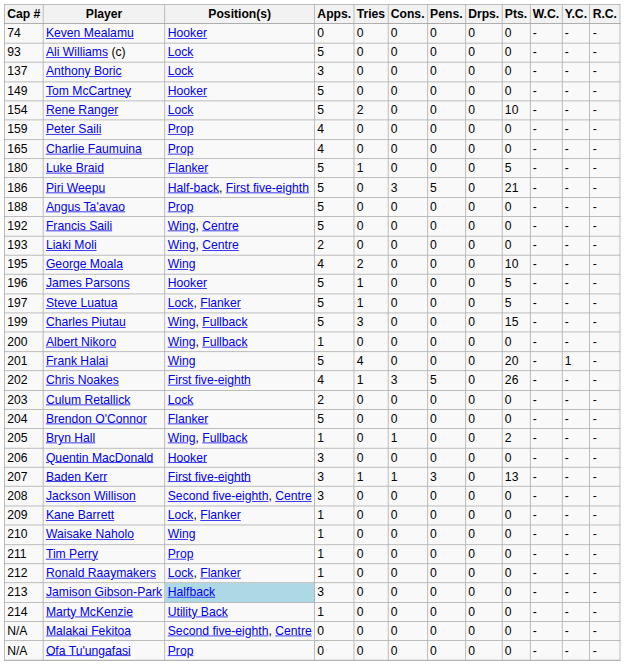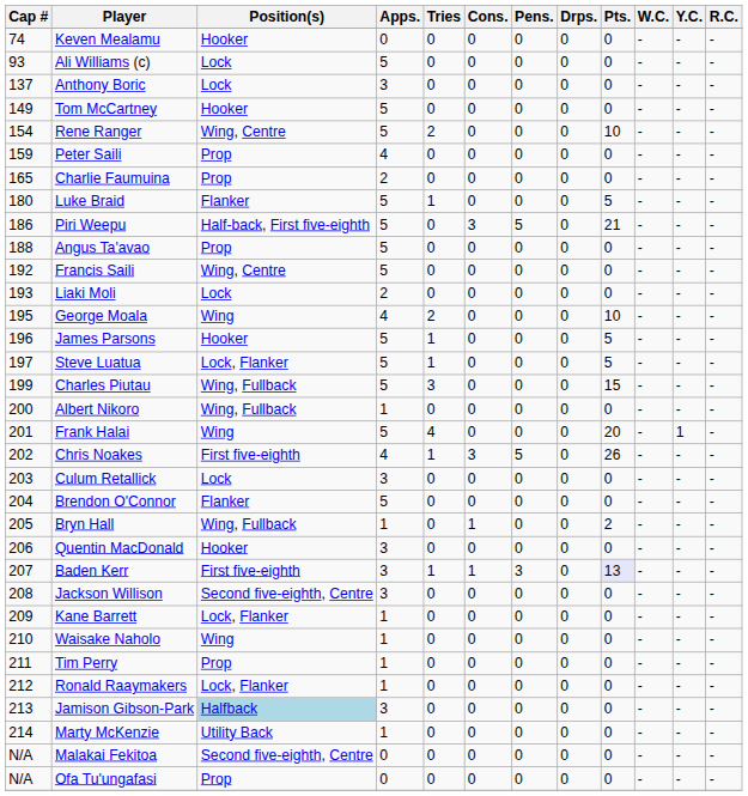 <table class="wikitable sortable collapsible">
 <tr>
 <th scope="col">Cap #</th>
 <th scope="col">Player</th>
 <th scope="col">Position(s)</th>
 <th scope="col">Apps.</th>
 <th scope="col">Tries</th>
 <th scope="col">Cons.</th>
 <th scope="col">Pens.</th>
 <th scope="col">Drps.</th>
 <th scope="col">Pts.</th>
 <th scope="col">W.C.</th>
 <th scope="col">Y.C.</th>
 <th scope="col">R.C.</th>
 </tr>
 <tr>
 </tr>
 <tr>
 <td>74</td>
 <td> <a href='#'>Keven Mealamu</a></td>
 <td><a href='#'>Hooker</a></td>
 <td>0</td>
 <td>0</td>
 <td>0</td>
 <td>0</td>
 <td>0</td>
 <td>0</td>
 <td>-</td>
 <td>-</td>
 <td>-</td>
 </tr>
 <tr>
 <td>93</td>
 <td> <a href='#'>Ali Williams</a> (c)</td>
 <td><a href='#'>Lock</a></td>
 <td>5</td>
 <td>0</td>
 <td>0</td>
 <td>0</td>
 <td>0</td>
 <td>0</td>
 <td>-</td>
 <td>-</td>
 <td>-</td>
 </tr>
 <tr>
 <td>137</td>
 <td> <a href='#'>Anthony Boric</a></td>
 <td><a href='#'>Lock</a></td>
 <td>3</td>
 <td>0</td>
 <td>0</td>
 <td>0</td>
 <td>0</td>
 <td>0</td>
 <td>-</td>
 <td>-</td>
 <td>-</td>
 </tr>
 <tr>
 <td>149</td>
 <td> <a href='#'>Tom McCartney</a></td>
 <td><a href='#'>Hooker</a></td>
 <td>5</td>
 <td>0</td>
 <td>0</td>
 <td>0</td>
 <td>0</td>
 <td>0</td>
 <td>-</td>
 <td>-</td>
 <td>-</td>
 </tr>
 <tr>
 <td>154</td>
 <td> <a href='#'>Rene Ranger</a></td>
-<td><a href='#'>Lock</a></td>
+<td><a href='#'>Wing</a>, <a href='#'>Centre</a></td>
 <td>5</td>
 <td>2</td>
 <td>0</td>
 <td>0</td>
 <td>0</td>
 <td>10</td>
 <td>-</td>
 <td>-</td>
 <td>-</td>
 </tr>
 <tr>
 <td>159</td>
 <td> <a href='#'>Peter Saili</a></td>
 <td><a href='#'>Prop</a></td>
 <td>4</td>
 <td>0</td>
 <td>0</td>
 <td>0</td>
 <td>0</td>
 <td>0</td>
 <td>-</td>
 <td>-</td>
 <td>-</td>
 </tr>
 <tr>
 <td>165</td>
 <td> <a href='#'>Charlie Faumuina</a></td>
 <td><a href='#'>Prop</a></td>
-<td>4</td>
+<td>2</td>
 <td>0</td>
 <td>0</td>
 <td>0</td>
 <td>0</td>
 <td>0</td>
 <td>-</td>
 <td>-</td>
 <td>-</td>
 </tr>
 <tr>
 <td>180</td>
 <td> <a href='#'>Luke Braid</a></td>
 <td><a href='#'>Flanker</a></td>
 <td>5</td>
 <td>1</td>
 <td>0</td>
 <td>0</td>
 <td>0</td>
 <td>5</td>
 <td>-</td>
 <td>-</td>
 <td>-</td>
 </tr>
 <tr>
 <td>186</td>
 <td> <a href='#'>Piri Weepu</a></td>
 <td><a href='#'>Half-back</a>, <a href='#'>First five-eighth</a></td>
 <td>5</td>
 <td>0</td>
 <td>3</td>
 <td>5</td>
 <td>0</td>
 <td>21</td>
 <td>-</td>
 <td>-</td>
 <td>-</td>
 </tr>
 <tr>
 <td>188</td>
 <td> <a href='#'>Angus Ta'avao</a></td>
 <td><a href='#'>Prop</a></td>
 <td>5</td>
 <td>0</td>
 <td>0</td>
 <td>0</td>
 <td>0</td>
 <td>0</td>
 <td>-</td>
 <td>-</td>
 <td>-</td>
 </tr>
 <tr>
 <td>192</td>
 <td> <a href='#'>Francis Saili</a></td>
 <td><a href='#'>Wing</a>, <a href='#'>Centre</a></td>
 <td>5</td>
 <td>0</td>
 <td>0</td>
 <td>0</td>
 <td>0</td>
 <td>0</td>
 <td>-</td>
 <td>-</td>
 <td>-</td>
 </tr>
 <tr>
 <td>193</td>
 <td> <a href='#'>Liaki Moli</a></td>
-<td><a href='#'>Wing</a>, <a href='#'>Centre</a></td>
+<td><a href='#'>Lock</a></td>
 <td>2</td>
 <td>0</td>
 <td>0</td>
 <td>0</td>
 <td>0</td>
 <td>0</td>
 <td>-</td>
 <td>-</td>
 <td>-</td>
 </tr>
 <tr>
 <td>195</td>
 <td> <a href='#'>George Moala</a></td>
 <td><a href='#'>Wing</a></td>
 <td>4</td>
 <td>2</td>
 <td>0</td>
 <td>0</td>
 <td>0</td>
 <td>10</td>
 <td>-</td>
 <td>-</td>
 <td>-</td>
 </tr>
 <tr>
 <td>196</td>
 <td> <a href='#'>James Parsons</a></td>
 <td><a href='#'>Hooker</a></td>
 <td>5</td>
 <td>1</td>
 <td>0</td>
 <td>0</td>
 <td>0</td>
 <td>5</td>
 <td>-</td>
 <td>-</td>
 <td>-</td>
 </tr>
 <tr>
 <td>197</td>
 <td> <a href='#'>Steve Luatua</a></td>
 <td><a href='#'>Lock</a>, <a href='#'>Flanker</a></td>
 <td>5</td>
 <td>1</td>
 <td>0</td>
 <td>0</td>
 <td>0</td>
 <td>5</td>
 <td>-</td>
 <td>-</td>
 <td>-</td>
 </tr>
 <tr>
 <td>199</td>
 <td> <a href='#'>Charles Piutau</a></td>
 <td><a href='#'>Wing</a>, <a href='#'>Fullback</a></td>
 <td>5</td>
 <td>3</td>
 <td>0</td>
 <td>0</td>
 <td>0</td>
 <td>15</td>
 <td>-</td>
 <td>-</td>
 <td>-</td>
 </tr>
 <tr>
 <td>200</td>
 <td> <a href='#'>Albert Nikoro</a></td>
 <td><a href='#'>Wing</a>, <a href='#'>Fullback</a></td>
 <td>1</td>
 <td>0</td>
 <td>0</td>
 <td>0</td>
 <td>0</td>
 <td>0</td>
 <td>-</td>
 <td>-</td>
 <td>-</td>
 </tr>
 <tr>
 <td>201</td>
 <td> <a href='#'>Frank Halai</a></td>
 <td><a href='#'>Wing</a></td>
 <td>5</td>
 <td>4</td>
 <td>0</td>
 <td>0</td>
 <td>0</td>
 <td>20</td>
 <td>-</td>
 <td>1</td>
 <td>-</td>
 </tr>
 <tr>
 <td>202</td>
 <td> <a href='#'>Chris Noakes</a></td>
 <td><a href='#'>First five-eighth</a></td>
 <td>4</td>
 <td>1</td>
 <td>3</td>
 <td>5</td>
 <td>0</td>
 <td>26</td>
 <td>-</td>
 <td>-</td>
 <td>-</td>
 </tr>
 <tr>
 <td>203</td>
 <td> <a href='#'>Culum Retallick</a></td>
 <td><a href='#'>Lock</a></td>
-<td>2</td>
+<td>3</td>
 <td>0</td>
 <td>0</td>
 <td>0</td>
 <td>0</td>
 <td>0</td>
 <td>-</td>
 <td>-</td>
 <td>-</td>
 </tr>
 <tr>
 <td>204</td>
 <td> <a href='#'>Brendon O'Connor</a></td>
 <td><a href='#'>Flanker</a></td>
 <td>5</td>
 <td>0</td>
 <td>0</td>
 <td>0</td>
 <td>0</td>
 <td>0</td>
 <td>-</td>
 <td>-</td>
 <td>-</td>
 </tr>
 <tr>
 <td>205</td>
 <td> <a href='#'>Bryn Hall</a></td>
 <td><a href='#'>Wing</a>, <a href='#'>Fullback</a></td>
 <td>1</td>
 <td>0</td>
 <td>1</td>
 <td>0</td>
 <td>0</td>
 <td>2</td>
 <td>-</td>
 <td>-</td>
 <td>-</td>
 </tr>
 <tr>
 <td>206</td>
 <td> <a href='#'>Quentin MacDonald</a></td>
 <td><a href='#'>Hooker</a></td>
 <td>3</td>
 <td>0</td>
 <td>0</td>
 <td>0</td>
 <td>0</td>
 <td>0</td>
 <td>-</td>
 <td>-</td>
 <td>-</td>
 </tr>
 <tr>
 <td>207</td>
 <td> <a href='#'>Baden Kerr</a></td>
 <td><a href='#'>First five-eighth</a></td>
 <td>3</td>
 <td>1</td>
 <td>1</td>
 <td>3</td>
 <td>0</td>
-<td>13</td>
+<td style="background: lavender;">13</td>
 <td>-</td>
 <td>-</td>
 <td>-</td>
 </tr>
 <tr>
 <td>208</td>
 <td> <a href='#'>Jackson Willison</a></td>
 <td><a href='#'>Second five-eighth</a>, <a href='#'>Centre</a></td>
 <td>3</td>
 <td>0</td>
 <td>0</td>
 <td>0</td>
 <td>0</td>
 <td>0</td>
 <td>-</td>
 <td>-</td>
 <td>-</td>
 </tr>
 <tr>
 <td>209</td>
 <td> <a href='#'>Kane Barrett</a></td>
 <td><a href='#'>Lock</a>, <a href='#'>Flanker</a></td>
 <td>1</td>
 <td>0</td>
 <td>0</td>
 <td>0</td>
 <td>0</td>
 <td>0</td>
 <td>-</td>
 <td>-</td>
 <td>-</td>
 </tr>
 <tr>
 <td>210</td>
 <td> <a href='#'>Waisake Naholo</a></td>
 <td><a href='#'>Wing</a></td>
 <td>1</td>
 <td>0</td>
 <td>0</td>
 <td>0</td>
 <td>0</td>
 <td>0</td>
 <td>-</td>
 <td>-</td>
 <td>-</td>
 </tr>
 <tr>
 <td>211</td>
 <td> <a href='#'>Tim Perry</a></td>
 <td><a href='#'>Prop</a></td>
 <td>1</td>
 <td>0</td>
 <td>0</td>
 <td>0</td>
 <td>0</td>
 <td>0</td>
 <td>-</td>
 <td>-</td>
 <td>-</td>
 </tr>
 <tr>
 <td>212</td>
 <td> <a href='#'>Ronald Raaymakers</a></td>
 <td><a href='#'>Lock</a>, <a href='#'>Flanker</a></td>
 <td>1</td>
 <td>0</td>
 <td>0</td>
 <td>0</td>
 <td>0</td>
 <td>0</td>
 <td>-</td>
 <td>-</td>
 <td>-</td>
 </tr>
 <tr>
 <td>213</td>
 <td> <a href='#'>Jamison Gibson-Park</a></td>
 <td style="background: lightblue;"><a href='#'>Halfback</a></td>
 <td>3</td>
 <td>0</td>
 <td>0</td>
 <td>0</td>
 <td>0</td>
 <td>0</td>
 <td>-</td>
 <td>-</td>
 <td>-</td>
 </tr>
 <tr>
 <td>214</td>
 <td> <a href='#'>Marty McKenzie</a></td>
 <td><a href='#'>Utility Back</a></td>
 <td>1</td>
 <td>0</td>
 <td>0</td>
 <td>0</td>
 <td>0</td>
 <td>0</td>
 <td>-</td>
 <td>-</td>
 <td>-</td>
 </tr>
 <tr>
 <td>N/A</td>
 <td> <a href='#'>Malakai Fekitoa</a></td>
 <td><a href='#'>Second five-eighth</a>, <a href='#'>Centre</a></td>
 <td>0</td>
 <td>0</td>
 <td>0</td>
 <td>0</td>
 <td>0</td>
 <td>0</td>
 <td>-</td>
 <td>-</td>
 <td>-</td>
 </tr>
 <tr>
 <td>N/A</td>
 <td> <a href='#'>Ofa Tu'ungafasi</a></td>
 <td><a href='#'>Prop</a></td>
 <td>0</td>
 <td>0</td>
 <td>0</td>
 <td>0</td>
 <td>0</td>
 <td>0</td>
 <td>-</td>
 <td>-</td>
 <td>-</td>
 </tr>
 <tr>
 </tr>
 </table>
